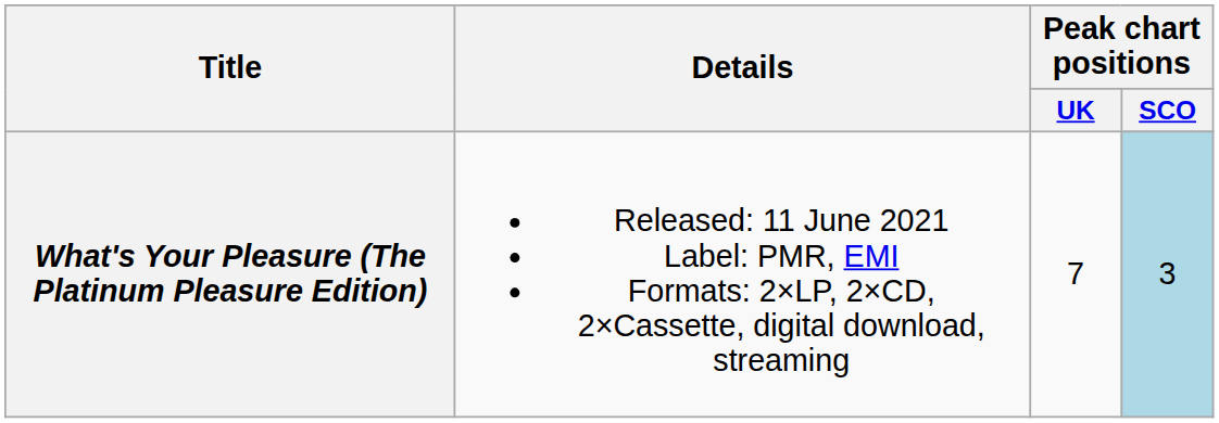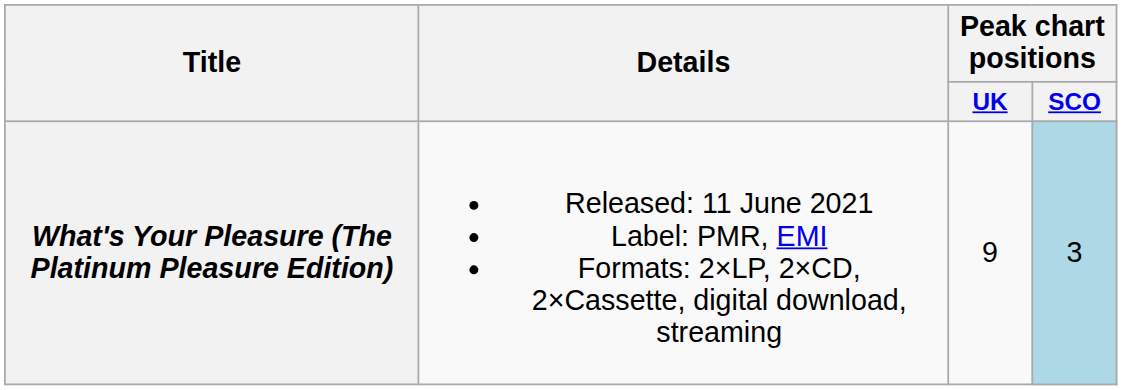 <table class="wikitable plainrowheaders" style="text-align:center;">
 <tr>
 <th scope="col" rowspan="2" style="width:14em;">Title</th>
 <th scope="col" rowspan="2" style="width:18em;">Details</th>
 <th scope="col" colspan="2">Peak chart positions</th>
 </tr>
 <tr>
 <th scope="col" style="width:3em;font-size:85%;"><a href='#'>UK</a><br></th>
 <th scope="col" style="width:3em;font-size:85%;"><a href='#'>SCO</a><br></th>
 </tr>
 <tr>
 <th scope="row"><em>What's Your Pleasure (The Platinum Pleasure Edition)</em></th>
 <td><br><ul><li>Released: 11 June 2021</li><li>Label: PMR, <a href='#'>EMI</a></li><li>Formats: 2×LP, 2×CD, 2×Cassette, digital download, streaming</li></ul></td>
-<td>7</td>
+<td>9</td>
 <td style="background: lightblue;">3</td>
 </tr>
 </table>
